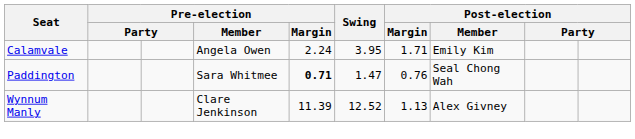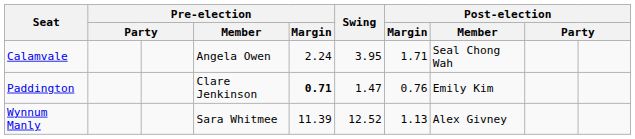 <table class="wikitable">
 <tr style="text-align: center">
 <th rowspan="2" style="width: 7em">Seat</th>
 <th colspan="4" style="width: 15em">Pre-election</th>
 <th rowspan="2" style="width: 4em">Swing</th>
 <th colspan="4" style="width: 15em">Post-election</th>
 </tr>
 <tr style="text-align:center">
 <th colspan="2" style="width: 9em">Party</th>
 <th style="width: 8em">Member</th>
 <th style="width: 3em">Margin</th>
 <th style="width: 3em">Margin</th>
 <th style="width: 8em">Member</th>
 <th colspan="2" style="width: 9em">Party</th>
 </tr>
 <tr>
 <td><a href='#'>Calamvale</a></td>
 <td></td>
 <td></td>
 <td>Angela Owen</td>
 <td style="text-align: right;">2.24</td>
 <td style="text-align: right;">3.95</td>
 <td style="text-align: right;">1.71</td>
-<td>Emily Kim</td>
+<td>Seal Chong Wah</td>
 <td></td>
 <td></td>
 </tr>
 <tr>
 <td><a href='#'>Paddington</a></td>
 <td></td>
 <td></td>
-<td>Sara Whitmee</td>
+<td>Clare Jenkinson</td>
 <td style="text-align: right;"><strong>0.71</strong></td>
 <td style="text-align: right;">1.47</td>
 <td style="text-align: right;">0.76</td>
-<td>Seal Chong Wah</td>
+<td>Emily Kim</td>
 <td></td>
 <td></td>
 </tr>
 <tr>
 <td><a href='#'>Wynnum Manly</a></td>
 <td></td>
 <td></td>
-<td>Clare Jenkinson</td>
+<td>Sara Whitmee</td>
 <td style="text-align: right;">11.39</td>
 <td style="text-align: right;">12.52</td>
 <td style="text-align: right;">1.13</td>
 <td>Alex Givney</td>
 <td></td>
 <td></td>
 </tr>
 </table>
